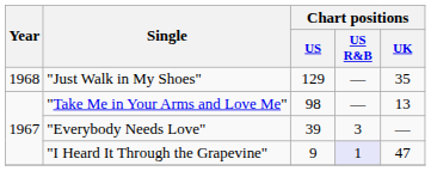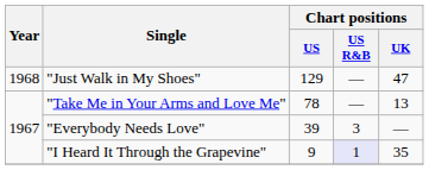 <table class="wikitable" style="text-align:center;">
 <tr>
 <th rowspan="2">Year</th>
 <th rowspan="2">Single</th>
 <th colspan="3">Chart positions</th>
 </tr>
 <tr style="font-size:smaller;">
 <th width="40"><a href='#'>US</a></th>
 <th width="40"><a href='#'>US<br>R&B</a></th>
 <th width="40"><a href='#'>UK</a></th>
 </tr>
 <tr>
 <td rowspan="1">1968</td>
 <td align="left">"Just Walk in My Shoes"</td>
 <td>129</td>
 <td>—</td>
-<td>35</td>
+<td>47</td>
 </tr>
 <tr>
 <td rowspan="3">1967</td>
 <td align="left">"<a href='#'>Take Me in Your Arms and Love Me</a>"</td>
-<td>98</td>
+<td>78</td>
 <td>—</td>
 <td>13</td>
 </tr>
 <tr>
 <td align="left">"Everybody Needs Love"</td>
 <td>39</td>
 <td>3</td>
 <td>—</td>
 </tr>
 <tr>
 <td align="left">"I Heard It Through the Grapevine"</td>
 <td>9</td>
 <td style="background: lavender;">1</td>
-<td>47</td>
+<td>35</td>
 </tr>
 <tr>
 </tr>
 </table>
